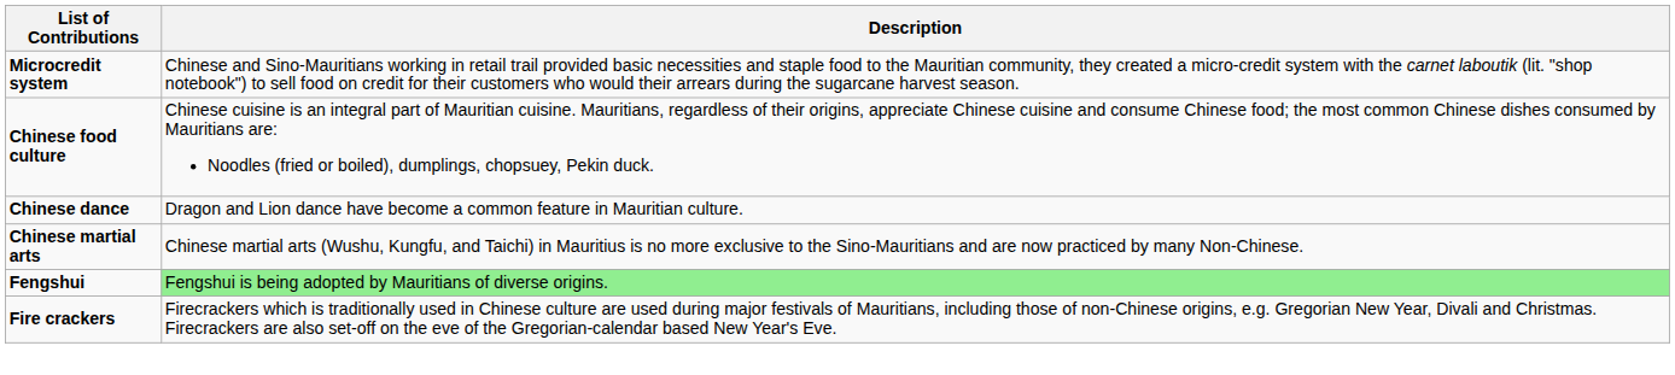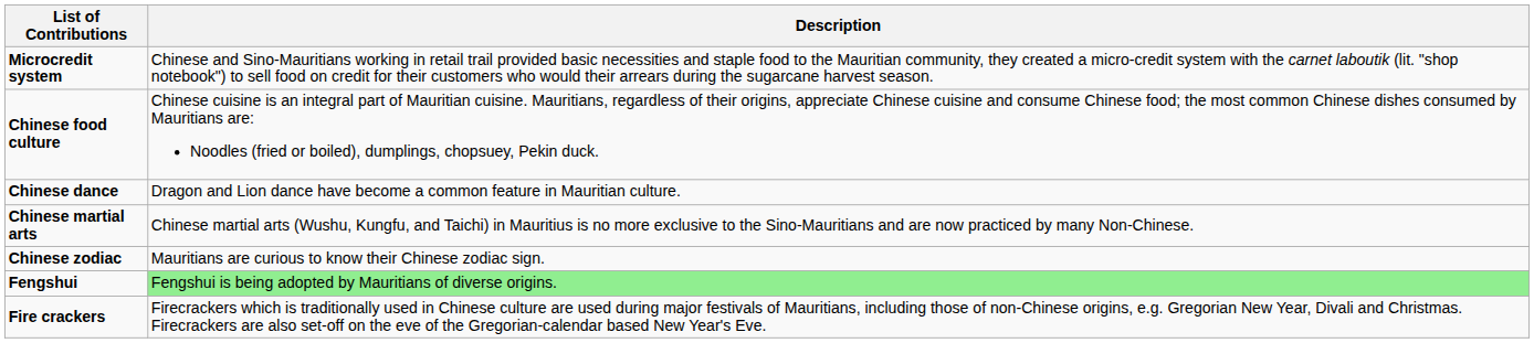 <table class="wikitable">
 <tr>
 <th>List of Contributions</th>
 <th>Description</th>
 </tr>
 <tr>
 <td><strong>Microcredit system</strong></td>
 <td>Chinese and Sino-Mauritians working in retail trail provided basic necessities and staple food to the Mauritian community, they created a micro-credit system with the <em>carnet laboutik</em> (lit. "shop notebook") to sell food on credit for their customers who would their arrears during the sugarcane harvest season.</td>
 </tr>
 <tr>
 <td><strong>Chinese food culture</strong></td>
 <td>Chinese cuisine is an integral part of Mauritian cuisine. Mauritians, regardless of their origins, appreciate Chinese cuisine and consume Chinese food; the most common Chinese dishes consumed by Mauritians are:<br><ul><li>Noodles (fried or boiled), dumplings, chopsuey, Pekin duck.</li></ul></td>
 </tr>
 <tr>
 <td><strong>Chinese dance</strong></td>
 <td>Dragon and Lion dance have become a common feature in Mauritian culture.</td>
 </tr>
 <tr>
 <td><strong>Chinese martial arts</strong></td>
 <td>Chinese martial arts (Wushu, Kungfu, and Taichi) in Mauritius is no more exclusive to the Sino-Mauritians and are now practiced by many Non-Chinese.</td>
 </tr>
 <tr>
+<td><strong>Chinese zodiac</strong></td>
+<td>Mauritians are curious to know their Chinese zodiac sign.</td>
+</tr>
+<tr>
 <td><strong>Fengshui</strong></td>
 <td style="background: lightgreen;">Fengshui is being adopted by Mauritians of diverse origins.</td>
 </tr>
 <tr>
 <td><strong>Fire crackers</strong></td>
 <td>Firecrackers which is traditionally used in Chinese culture are used during major festivals of Mauritians, including those of non-Chinese origins, e.g. Gregorian New Year, Divali and Christmas. Firecrackers are also set-off on the eve of the Gregorian-calendar based New Year's Eve.</td>
 </tr>
 </table>
